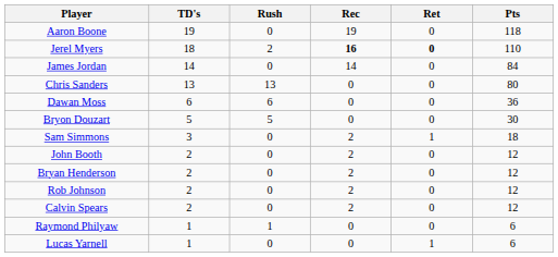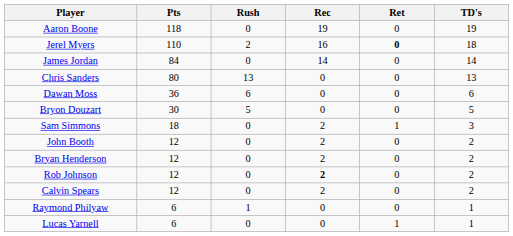 <table class="wikitable sortable">
 <tr>
 <th bgcolor="#DDDDFF" width="16%">Player</th>
-<th bgcolor="#DDDDFF" width="9%">TD's</th>
+<th bgcolor="#DDDDFF" width="9%">Pts</th>
 <th bgcolor="#DDDDFF" width="9%">Rush</th>
 <th bgcolor="#DDDDFF" width="9%">Rec</th>
 <th bgcolor="#DDDDFF" width="9%">Ret</th>
-<th bgcolor="#DDDDFF" width="9%">Pts</th>
+<th bgcolor="#DDDDFF" width="9%">TD's</th>
 </tr>
 <tr align="center">
 <td><a href='#'>Aaron Boone</a></td>
+<td>118</td>
+<td>0</td>
 <td>19</td>
 <td>0</td>
 <td>19</td>
-<td>0</td>
-<td>118</td>
 </tr>
 <tr align="center">
 <td><a href='#'>Jerel Myers</a></td>
+<td>110</td>
+<td>2</td>
+<td>16</td>
+<td><strong>0</strong></td>
 <td>18</td>
-<td>2</td>
-<td><strong>16</strong></td>
-<td><strong>0</strong></td>
-<td>110</td>
 </tr>
 <tr align="center">
 <td><a href='#'>James Jordan</a></td>
+<td>84</td>
+<td>0</td>
 <td>14</td>
 <td>0</td>
 <td>14</td>
-<td>0</td>
-<td>84</td>
 </tr>
 <tr align="center">
 <td><a href='#'>Chris Sanders</a></td>
-<td>13</td>
+<td>80</td>
 <td>13</td>
 <td>0</td>
 <td>0</td>
-<td>80</td>
+<td>13</td>
 </tr>
 <tr align="center">
 <td><a href='#'>Dawan Moss</a></td>
+<td>36</td>
 <td>6</td>
-<td>6</td>
-<td>0</td>
-<td>0</td>
-<td>36</td>
-</tr>
-<tr align="center">
-<td><a href='#'>Bryon Douzart</a></td>
-<td>5</td>
-<td>5</td>
-<td>0</td>
-<td>0</td>
-<td>30</td>
-</tr>
-<tr align="center">
-<td><a href='#'>Sam Simmons</a></td>
-<td>3</td>
-<td>0</td>
-<td>2</td>
-<td>1</td>
-<td>18</td>
-</tr>
-<tr align="center">
-<td><a href='#'>John Booth</a></td>
-<td>2</td>
-<td>0</td>
-<td>2</td>
-<td>0</td>
-<td>12</td>
-</tr>
-<tr align="center">
-<td><a href='#'>Bryan Henderson</a></td>
-<td>2</td>
-<td>0</td>
-<td>2</td>
-<td>0</td>
-<td>12</td>
-</tr>
-<tr align="center">
-<td><a href='#'>Rob Johnson</a></td>
-<td>2</td>
-<td>0</td>
-<td>2</td>
-<td>0</td>
-<td>12</td>
-</tr>
-<tr align="center">
-<td><a href='#'>Calvin Spears</a></td>
-<td>2</td>
-<td>0</td>
-<td>2</td>
-<td>0</td>
-<td>12</td>
-</tr>
-<tr align="center">
-<td><a href='#'>Raymond Philyaw</a></td>
-<td>1</td>
-<td>1</td>
 <td>0</td>
 <td>0</td>
 <td>6</td>
 </tr>
 <tr align="center">
-<td><a href='#'>Lucas Yarnell</a></td>
+<td><a href='#'>Bryon Douzart</a></td>
+<td>30</td>
+<td>5</td>
+<td>0</td>
+<td>0</td>
+<td>5</td>
+</tr>
+<tr align="center">
+<td><a href='#'>Sam Simmons</a></td>
+<td>18</td>
+<td>0</td>
+<td>2</td>
+<td>1</td>
+<td>3</td>
+</tr>
+<tr align="center">
+<td><a href='#'>John Booth</a></td>
+<td>12</td>
+<td>0</td>
+<td>2</td>
+<td>0</td>
+<td>2</td>
+</tr>
+<tr align="center">
+<td><a href='#'>Bryan Henderson</a></td>
+<td>12</td>
+<td>0</td>
+<td>2</td>
+<td>0</td>
+<td>2</td>
+</tr>
+<tr align="center">
+<td><a href='#'>Rob Johnson</a></td>
+<td>12</td>
+<td>0</td>
+<td><strong>2</strong></td>
+<td>0</td>
+<td>2</td>
+</tr>
+<tr align="center">
+<td><a href='#'>Calvin Spears</a></td>
+<td>12</td>
+<td>0</td>
+<td>2</td>
+<td>0</td>
+<td>2</td>
+</tr>
+<tr align="center">
+<td><a href='#'>Raymond Philyaw</a></td>
+<td>6</td>
 <td>1</td>
 <td>0</td>
 <td>0</td>
 <td>1</td>
+</tr>
+<tr align="center">
+<td><a href='#'>Lucas Yarnell</a></td>
 <td>6</td>
+<td>0</td>
+<td>0</td>
+<td>1</td>
+<td>1</td>
 </tr>
 </table>
